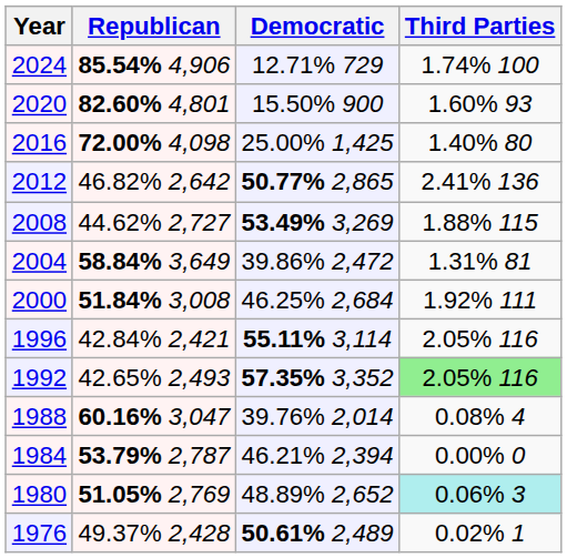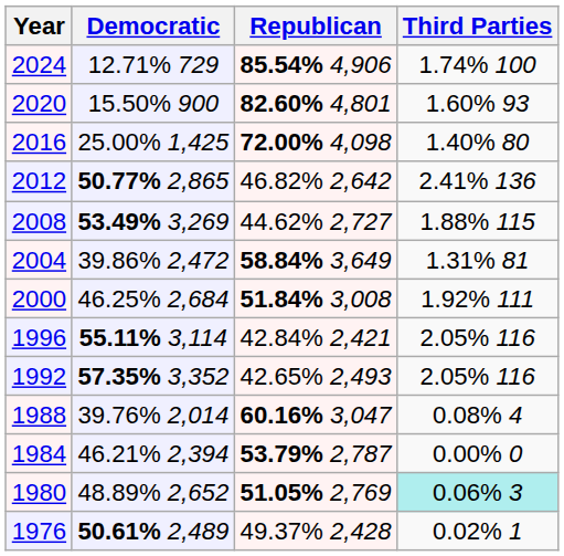 <table class="wikitable" style="float:right; font-size:95%;">
 <tr bgcolor=lightgrey>
 <th>Year</th>
+<th><a href='#'>Democratic</a></th>
 <th><a href='#'>Republican</a></th>
-<th><a href='#'>Democratic</a></th>
 <th><a href='#'>Third Parties</a></th>
 </tr>
 <tr>
 <td align="center" bgcolor="#fff3f3"><a href='#'>2024</a></td>
+<td align="center" bgcolor="#f0f0ff">12.71% <em>729</em></td>
 <td align="center" bgcolor="#fff3f3"><strong>85.54%</strong> <em>4,906</em></td>
-<td align="center" bgcolor="#f0f0ff">12.71% <em>729</em></td>
 <td align="center">1.74% <em>100</em></td>
 </tr>
 <tr>
 <td align="center" bgcolor="#fff3f3"><a href='#'>2020</a></td>
+<td align="center" bgcolor="#f0f0ff">15.50% <em>900</em></td>
 <td align="center" bgcolor="#fff3f3"><strong>82.60%</strong> <em>4,801</em></td>
-<td align="center" bgcolor="#f0f0ff">15.50% <em>900</em></td>
 <td align="center">1.60% <em>93</em></td>
 </tr>
 <tr>
 <td align="center" bgcolor="#fff3f3"><a href='#'>2016</a></td>
+<td align="center" bgcolor="#f0f0ff">25.00% <em>1,425</em></td>
 <td align="center" bgcolor="#fff3f3"><strong>72.00%</strong> <em>4,098</em></td>
-<td align="center" bgcolor="#f0f0ff">25.00% <em>1,425</em></td>
 <td align="center">1.40% <em>80</em></td>
 </tr>
 <tr>
 <td align="center" bgcolor="#f0f0ff"><a href='#'>2012</a></td>
+<td align="center" bgcolor="#f0f0ff"><strong>50.77%</strong> <em>2,865</em></td>
 <td align="center" bgcolor="#fff3f3">46.82% <em>2,642</em></td>
-<td align="center" bgcolor="#f0f0ff"><strong>50.77%</strong> <em>2,865</em></td>
 <td align="center">2.41% <em>136</em></td>
 </tr>
 <tr>
 <td align="center" bgcolor="#f0f0ff"><a href='#'>2008</a></td>
+<td align="center" bgcolor="#f0f0ff"><strong>53.49%</strong> <em>3,269</em></td>
 <td align="center" bgcolor="#fff3f3">44.62% <em>2,727</em></td>
-<td align="center" bgcolor="#f0f0ff"><strong>53.49%</strong> <em>3,269</em></td>
 <td align="center">1.88% <em>115</em></td>
 </tr>
 <tr>
 <td align="center" bgcolor="#fff3f3"><a href='#'>2004</a></td>
+<td align="center" bgcolor="#f0f0ff">39.86% <em>2,472</em></td>
 <td align="center" bgcolor="#fff3f3"><strong>58.84%</strong> <em>3,649</em></td>
-<td align="center" bgcolor="#f0f0ff">39.86% <em>2,472</em></td>
 <td align="center">1.31% <em>81</em></td>
 </tr>
 <tr>
 <td align="center" bgcolor="#fff3f3"><a href='#'>2000</a></td>
+<td align="center" bgcolor="#f0f0ff">46.25% <em>2,684</em></td>
 <td align="center" bgcolor="#fff3f3"><strong>51.84%</strong> <em>3,008</em></td>
-<td align="center" bgcolor="#f0f0ff">46.25% <em>2,684</em></td>
 <td align="center">1.92% <em>111</em></td>
 </tr>
 <tr>
 <td align="center" bgcolor="#f0f0ff"><a href='#'>1996</a></td>
+<td align="center" bgcolor="#f0f0ff"><strong>55.11%</strong> <em>3,114</em></td>
 <td align="center" bgcolor="#fff3f3">42.84% <em>2,421</em></td>
-<td align="center" bgcolor="#f0f0ff"><strong>55.11%</strong> <em>3,114</em></td>
 <td align="center">2.05% <em>116</em></td>
 </tr>
 <tr>
 <td align="center" bgcolor="#f0f0ff"><a href='#'>1992</a></td>
+<td align="center" bgcolor="#f0f0ff"><strong>57.35%</strong> <em>3,352</em></td>
 <td align="center" bgcolor="#fff3f3">42.65% <em>2,493</em></td>
-<td align="center" bgcolor="#f0f0ff"><strong>57.35%</strong> <em>3,352</em></td>
-<td align="center" style="background: lightgreen;">2.05% <em>116</em></td>
+<td align="center">2.05% <em>116</em></td>
 </tr>
 <tr>
 <td align="center" bgcolor="#fff3f3"><a href='#'>1988</a></td>
+<td align="center" bgcolor="#f0f0ff">39.76% <em>2,014</em></td>
 <td align="center" bgcolor="#fff3f3"><strong>60.16%</strong> <em>3,047</em></td>
-<td align="center" bgcolor="#f0f0ff">39.76% <em>2,014</em></td>
 <td align="center">0.08% <em>4</em></td>
 </tr>
 <tr>
 <td align="center" bgcolor="#fff3f3"><a href='#'>1984</a></td>
+<td align="center" bgcolor="#f0f0ff">46.21% <em>2,394</em></td>
 <td align="center" bgcolor="#fff3f3"><strong>53.79%</strong> <em>2,787</em></td>
-<td align="center" bgcolor="#f0f0ff">46.21% <em>2,394</em></td>
 <td align="center">0.00% <em>0</em></td>
 </tr>
 <tr>
 <td align="center" bgcolor="#fff3f3"><a href='#'>1980</a></td>
+<td align="center" bgcolor="#f0f0ff">48.89% <em>2,652</em></td>
 <td align="center" bgcolor="#fff3f3"><strong>51.05%</strong> <em>2,769</em></td>
-<td align="center" bgcolor="#f0f0ff">48.89% <em>2,652</em></td>
 <td align="center" style="background: paleturquoise;">0.06% <em>3</em></td>
 </tr>
 <tr>
 <td align="center" bgcolor="#f0f0ff"><a href='#'>1976</a></td>
+<td align="center" bgcolor="#f0f0ff"><strong>50.61%</strong> <em>2,489</em></td>
 <td align="center" bgcolor="#fff3f3">49.37% <em>2,428</em></td>
-<td align="center" bgcolor="#f0f0ff"><strong>50.61%</strong> <em>2,489</em></td>
 <td align="center">0.02% <em>1</em></td>
 </tr>
 </table>
